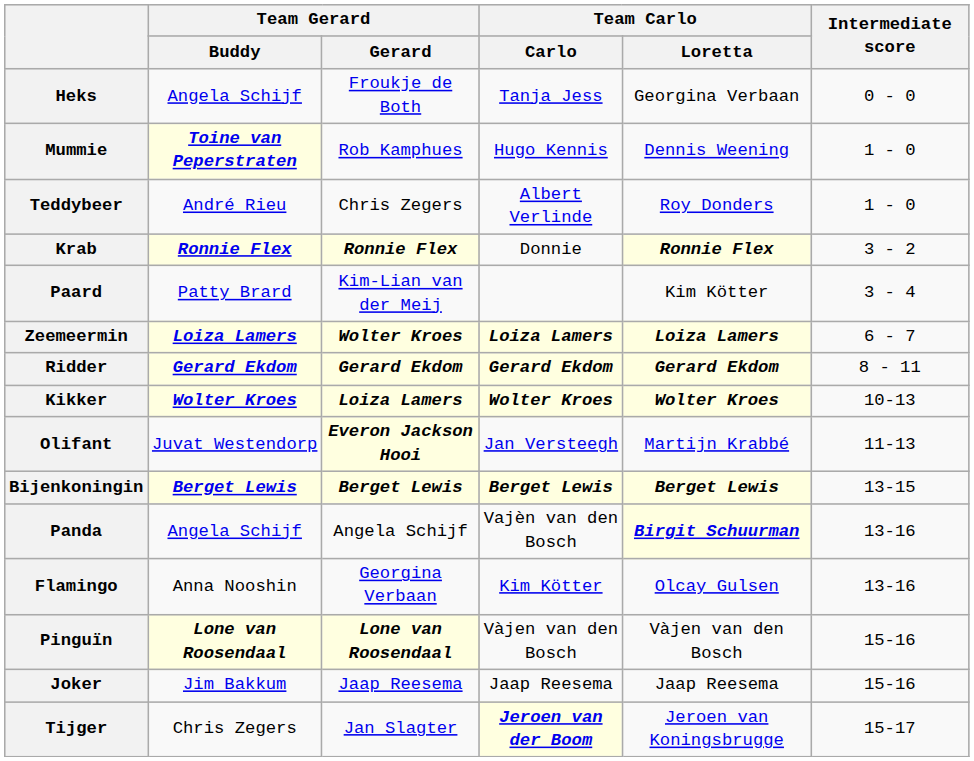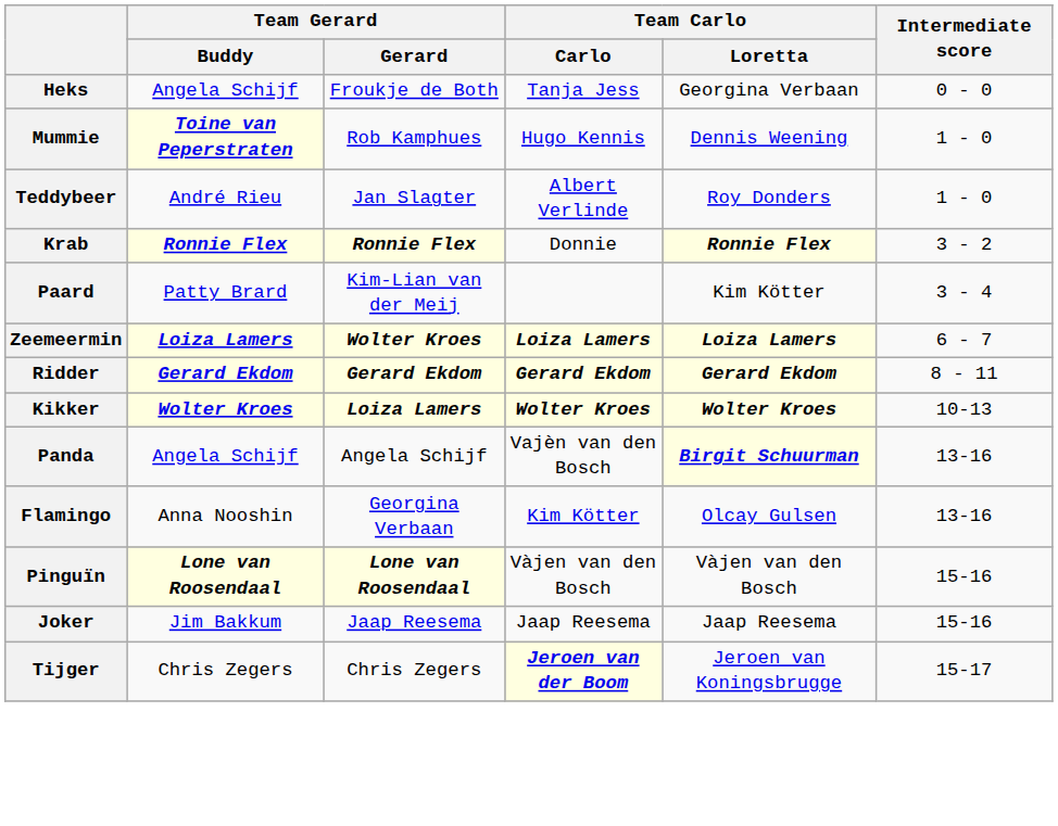 <table class="wikitable" style="text-align:center; font-size:85%; line-height:15px; width:70%">
 <tr>
 <th rowspan="2"></th>
 <th colspan="2">Team Gerard</th>
 <th colspan="2">Team Carlo</th>
 <th rowspan="2">Intermediate score</th>
 </tr>
 <tr>
 <th>Buddy</th>
 <th>Gerard</th>
 <th>Carlo</th>
 <th>Loretta</th>
 </tr>
 <tr>
 <th>Heks</th>
 <td><a href='#'>Angela Schijf</a></td>
 <td><a href='#'>Froukje de Both</a></td>
 <td><a href='#'>Tanja Jess</a></td>
 <td>Georgina Verbaan</td>
 <td>0 - 0</td>
 </tr>
 <tr>
 <th>Mummie</th>
 <td bgcolor="lightyellow"><strong><em><a href='#'>Toine van Peperstraten</a></em></strong></td>
 <td><a href='#'>Rob Kamphues</a></td>
 <td><a href='#'>Hugo Kennis</a></td>
 <td><a href='#'>Dennis Weening</a></td>
 <td>1 - 0</td>
 </tr>
 <tr>
 <th>Teddybeer</th>
 <td><a href='#'>André Rieu</a></td>
-<td>Chris Zegers</td>
+<td><a href='#'>Jan Slagter</a></td>
 <td><a href='#'>Albert Verlinde</a></td>
 <td><a href='#'>Roy Donders</a></td>
 <td>1 - 0</td>
 </tr>
 <tr>
 <th>Krab</th>
 <td bgcolor="lightyellow"><strong><em><a href='#'>Ronnie Flex</a></em></strong></td>
 <td bgcolor="lightyellow"><strong><em>Ronnie Flex</em></strong></td>
 <td>Donnie</td>
 <td bgcolor="lightyellow"><strong><em>Ronnie Flex</em></strong></td>
 <td>3 - 2</td>
 </tr>
 <tr>
 <th>Paard</th>
 <td><a href='#'>Patty Brard</a></td>
 <td><a href='#'>Kim-Lian van der Meij</a></td>
 <td></td>
 <td>Kim Kötter</td>
 <td>3 - 4</td>
 </tr>
 <tr>
 <th>Zeemeermin</th>
 <td bgcolor="lightyellow"><strong><em><a href='#'>Loiza Lamers</a></em></strong></td>
 <td bgcolor="lightyellow"><strong><em>Wolter Kroes</em></strong></td>
 <td bgcolor="lightyellow"><strong><em>Loiza Lamers</em></strong></td>
 <td bgcolor="lightyellow"><strong><em>Loiza Lamers</em></strong></td>
 <td>6 - 7</td>
 </tr>
 <tr>
 <th>Ridder</th>
 <td bgcolor="lightyellow"><strong><em><a href='#'>Gerard Ekdom</a></em></strong></td>
 <td bgcolor="lightyellow"><strong><em>Gerard Ekdom</em></strong></td>
 <td bgcolor="lightyellow"><strong><em>Gerard Ekdom</em></strong></td>
 <td bgcolor="lightyellow"><strong><em>Gerard Ekdom</em></strong></td>
 <td>8 - 11</td>
 </tr>
 <tr>
 <th>Kikker</th>
 <td bgcolor="lightyellow"><strong><em><a href='#'>Wolter Kroes</a></em></strong></td>
 <td bgcolor="lightyellow"><strong><em>Loiza Lamers</em></strong></td>
 <td bgcolor="lightyellow"><strong><em>Wolter Kroes</em></strong></td>
 <td bgcolor="lightyellow"><strong><em>Wolter Kroes</em></strong></td>
 <td>10-13</td>
 </tr>
 <tr>
-<th>Olifant</th>
-<td><a href='#'>Juvat Westendorp</a></td>
-<td bgcolor="lightyellow"><strong><em>Everon Jackson Hooi</em></strong></td>
-<td><a href='#'>Jan Versteegh</a></td>
-<td><a href='#'>Martijn Krabbé</a></td>
-<td>11-13</td>
-</tr>
-<tr>
-<th>Bijenkoningin</th>
-<td bgcolor="lightyellow"><strong><em><a href='#'>Berget Lewis</a></em></strong></td>
-<td bgcolor="lightyellow"><strong><em>Berget Lewis</em></strong></td>
-<td bgcolor="lightyellow"><strong><em>Berget Lewis</em></strong></td>
-<td bgcolor="lightyellow"><strong><em>Berget Lewis</em></strong></td>
-<td>13-15</td>
-</tr>
-<tr>
 <th>Panda</th>
 <td><a href='#'>Angela Schijf</a></td>
 <td>Angela Schijf</td>
 <td>Vajèn van den Bosch</td>
 <td bgcolor="lightyellow"><strong><em><a href='#'>Birgit Schuurman</a></em></strong></td>
 <td>13-16</td>
 </tr>
 <tr>
 <th>Flamingo</th>
 <td>Anna Nooshin</td>
 <td><a href='#'>Georgina Verbaan</a></td>
 <td><a href='#'>Kim Kötter</a></td>
 <td><a href='#'>Olcay Gulsen</a></td>
 <td>13-16</td>
 </tr>
 <tr>
 <th>Pinguïn</th>
 <td bgcolor="lightyellow"><strong><em>Lone van Roosendaal</em></strong></td>
 <td bgcolor="lightyellow"><strong><em>Lone van Roosendaal</em></strong></td>
 <td>Vàjen van den Bosch</td>
 <td>Vàjen van den Bosch</td>
 <td>15-16</td>
 </tr>
 <tr>
 <th>Joker</th>
 <td><a href='#'>Jim Bakkum</a></td>
 <td><a href='#'>Jaap Reesema</a></td>
 <td>Jaap Reesema</td>
 <td>Jaap Reesema</td>
 <td>15-16</td>
 </tr>
 <tr>
 <th>Tijger</th>
 <td>Chris Zegers</td>
-<td><a href='#'>Jan Slagter</a></td>
+<td>Chris Zegers</td>
 <td bgcolor="lightyellow"><strong><em><a href='#'>Jeroen van der Boom</a></em></strong></td>
 <td><a href='#'>Jeroen van Koningsbrugge</a></td>
 <td>15-17</td>
 </tr>
 </table>
